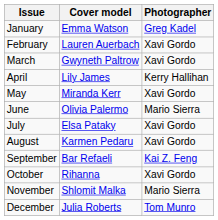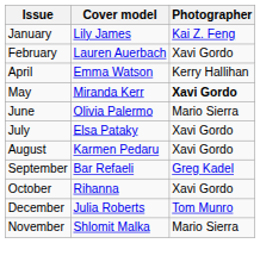 <table class="sortable wikitable">
 <tr>
 <th>Issue</th>
 <th>Cover model</th>
 <th>Photographer</th>
 </tr>
 <tr>
 <td>January</td>
-<td><a href='#'>Emma Watson</a></td>
-<td><a href='#'>Greg Kadel</a></td>
+<td><a href='#'>Lily James</a></td>
+<td><a href='#'>Kai Z. Feng</a></td>
 </tr>
 <tr>
 <td>February</td>
 <td><a href='#'>Lauren Auerbach</a></td>
 <td>Xavi Gordo</td>
 </tr>
 <tr>
-<td>March</td>
-<td><a href='#'>Gwyneth Paltrow</a></td>
-<td>Xavi Gordo</td>
-</tr>
-<tr>
 <td>April</td>
-<td><a href='#'>Lily James</a></td>
+<td><a href='#'>Emma Watson</a></td>
 <td>Kerry Hallihan</td>
 </tr>
 <tr>
 <td>May</td>
 <td><a href='#'>Miranda Kerr</a></td>
-<td>Xavi Gordo</td>
+<td><strong>Xavi Gordo</strong></td>
 </tr>
 <tr>
 <td>June</td>
 <td><a href='#'>Olivia Palermo</a></td>
 <td>Mario Sierra</td>
 </tr>
 <tr>
 <td>July</td>
 <td><a href='#'>Elsa Pataky</a></td>
 <td>Xavi Gordo</td>
 </tr>
 <tr>
 <td>August</td>
 <td><a href='#'>Karmen Pedaru</a></td>
 <td>Xavi Gordo</td>
 </tr>
 <tr>
 <td>September</td>
 <td><a href='#'>Bar Refaeli</a></td>
-<td><a href='#'>Kai Z. Feng</a></td>
+<td><a href='#'>Greg Kadel</a></td>
 </tr>
 <tr>
 <td>October</td>
 <td><a href='#'>Rihanna</a></td>
 <td>Xavi Gordo</td>
 </tr>
 <tr>
+<td>December</td>
+<td><a href='#'>Julia Roberts</a></td>
+<td><a href='#'>Tom Munro</a></td>
+</tr>
+<tr>
 <td>November</td>
 <td><a href='#'>Shlomit Malka</a></td>
 <td>Mario Sierra</td>
 </tr>
-<tr>
-<td>December</td>
-<td><a href='#'>Julia Roberts</a></td>
-<td><a href='#'>Tom Munro</a></td>
-</tr>
 </table>
